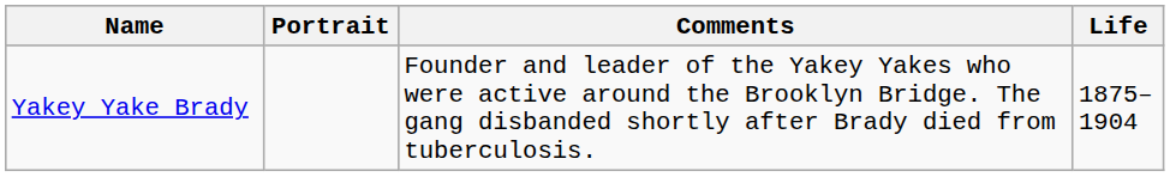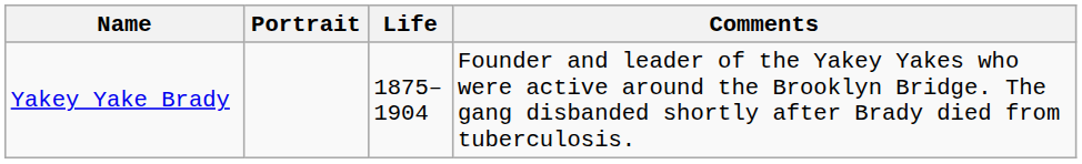 <table class=wikitable>
 <tr>
 <th width="21%">Name</th>
 <th width="7%">Portrait</th>
+<th width="7%">Life</th>
 <th width="55%">Comments</th>
-<th width="7%">Life</th>
 </tr>
 <tr>
 <td><a href='#'>Yakey Yake Brady</a></td>
 <td></td>
+<td>1875–1904</td>
 <td>Founder and leader of the Yakey Yakes who were active around the Brooklyn Bridge. The gang disbanded shortly after Brady died from tuberculosis.</td>
-<td>1875–1904</td>
 </tr>
 </table>
